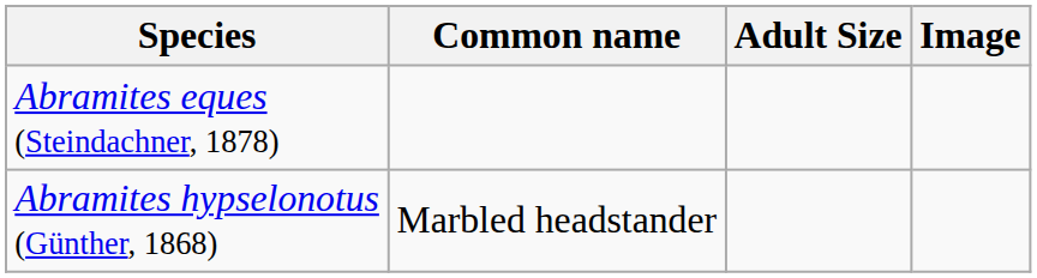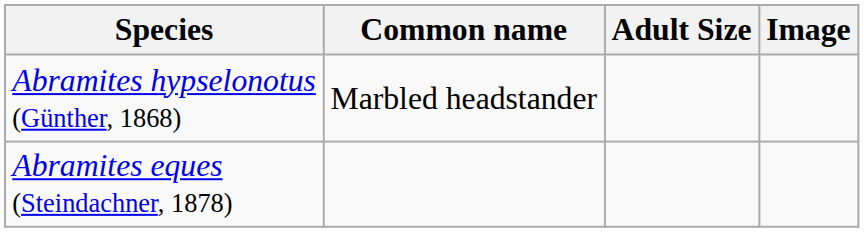 <table class="wikitable" border="1">
 <tr>
 <th>Species</th>
 <th>Common name</th>
 <th>Adult Size</th>
 <th>Image</th>
 </tr>
 <tr>
+<td><em><a href='#'>Abramites hypselonotus</a></em><br><small>(<a href='#'>Günther</a>, 1868)</small></td>
+<td>Marbled headstander</td>
+<td></td>
+<td></td>
+</tr>
+<tr>
 <td><em><a href='#'>Abramites eques</a></em><br><small>(<a href='#'>Steindachner</a>, 1878)</small></td>
 <td></td>
 <td></td>
 <td></td>
 </tr>
-<tr>
-<td><em><a href='#'>Abramites hypselonotus</a></em><br><small>(<a href='#'>Günther</a>, 1868)</small></td>
-<td>Marbled headstander</td>
-<td></td>
-<td></td>
-</tr>
 </table>
